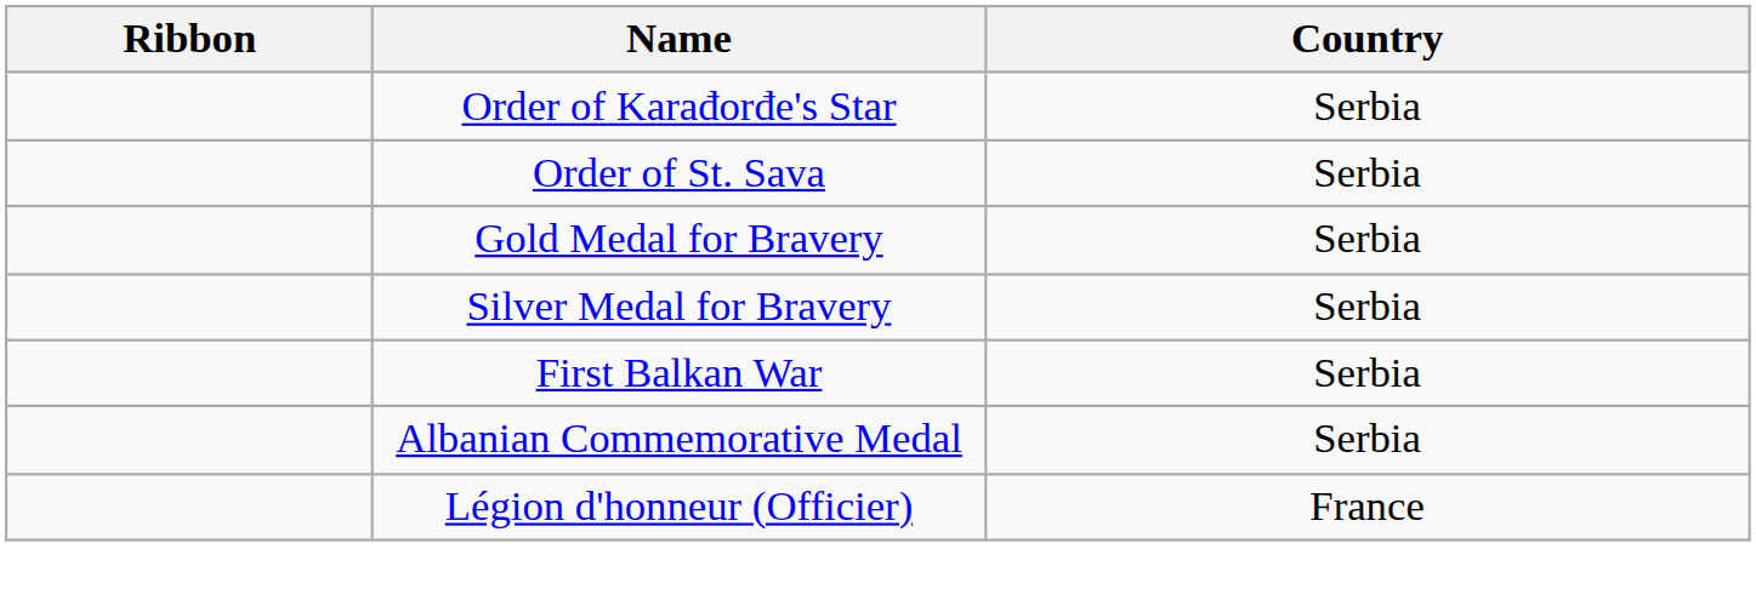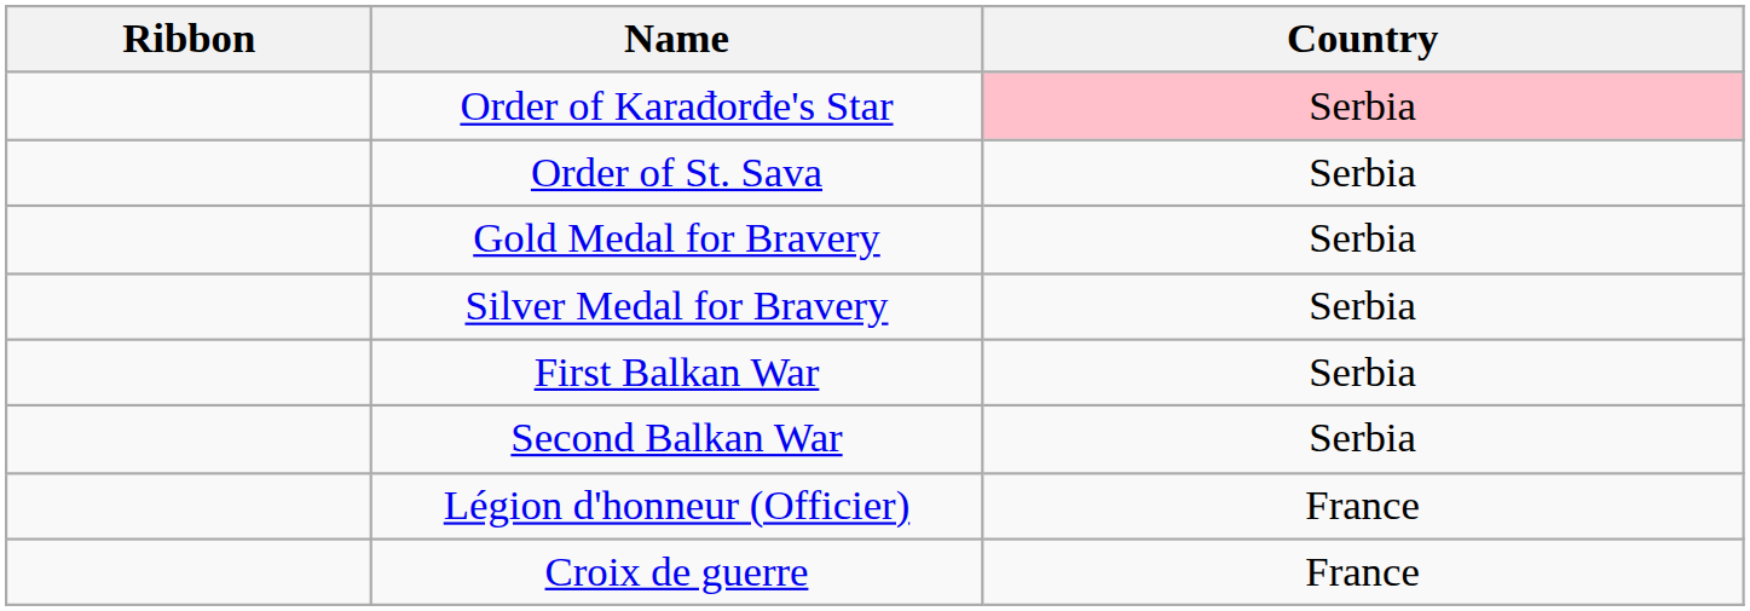 <table class="wikitable" style="width:75%; text-align:center;">
 <tr>
 <th width=12%>Ribbon</th>
 <th colspan="1" width=20%>Name</th>
 <th width=25%>Country</th>
 </tr>
 <tr>
 <td></td>
 <td><a href='#'>Order of Karađorđe's Star</a></td>
-<td>Serbia</td>
+<td style="background: pink;">Serbia</td>
 </tr>
 <tr>
 <td></td>
 <td><a href='#'>Order of St. Sava</a></td>
 <td>Serbia</td>
 </tr>
 <tr>
 <td></td>
 <td><a href='#'>Gold Medal for Bravery</a></td>
 <td>Serbia</td>
 </tr>
 <tr>
 <td></td>
 <td><a href='#'>Silver Medal for Bravery</a></td>
 <td>Serbia</td>
 </tr>
 <tr>
 <td></td>
 <td><a href='#'>First Balkan War</a></td>
 <td>Serbia</td>
 </tr>
 <tr>
 <td></td>
-<td><a href='#'>Albanian Commemorative Medal</a></td>
+<td><a href='#'>Second Balkan War</a></td>
 <td>Serbia</td>
 </tr>
 <tr>
 <td></td>
 <td><a href='#'>Légion d'honneur (Officier)</a></td>
 <td>France</td>
 </tr>
+<tr>
+<td></td>
+<td><a href='#'>Croix de guerre</a></td>
+<td>France</td>
+</tr>
 </table>
